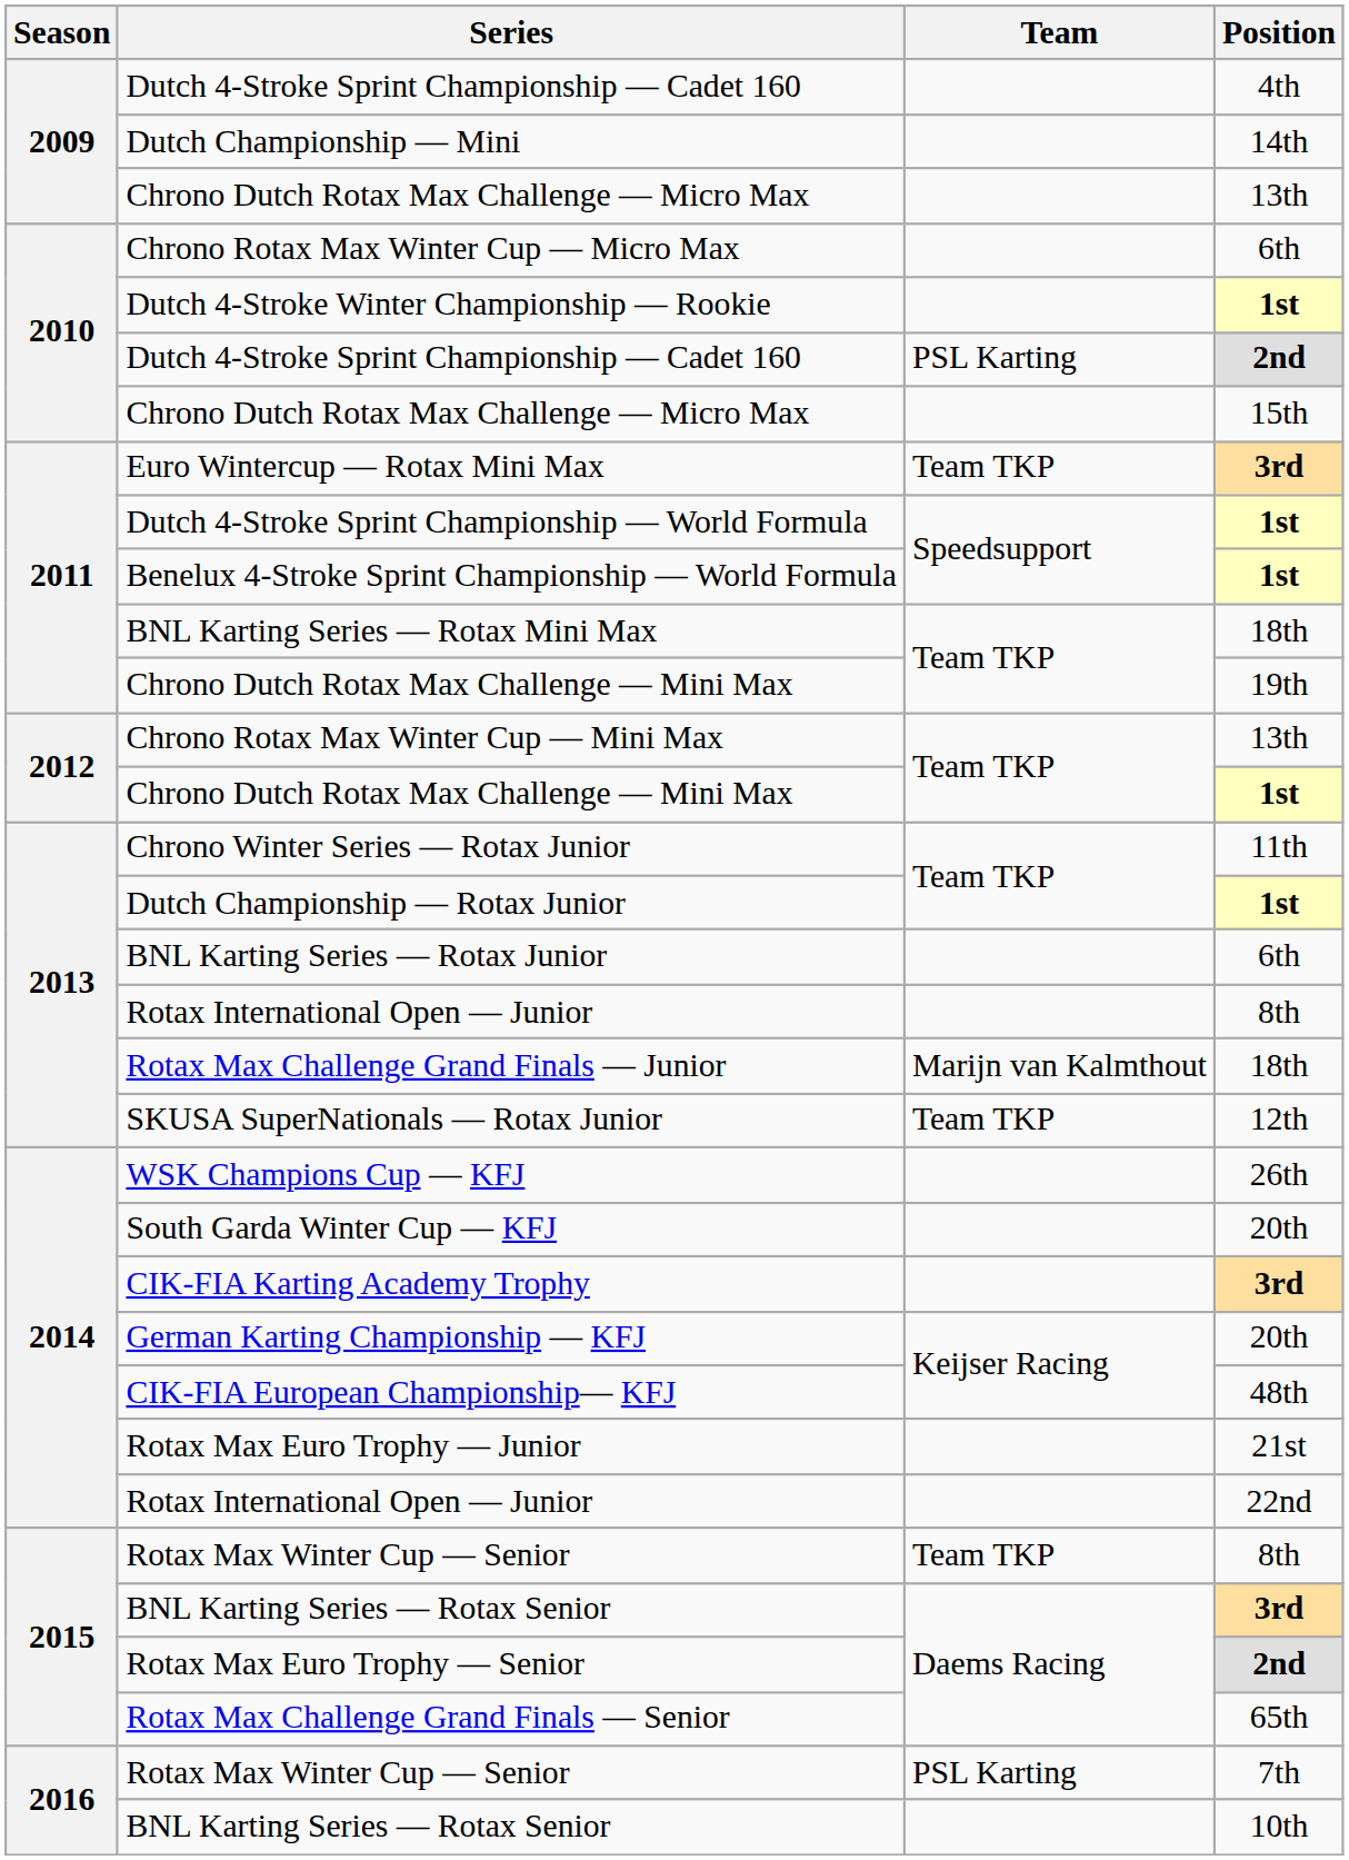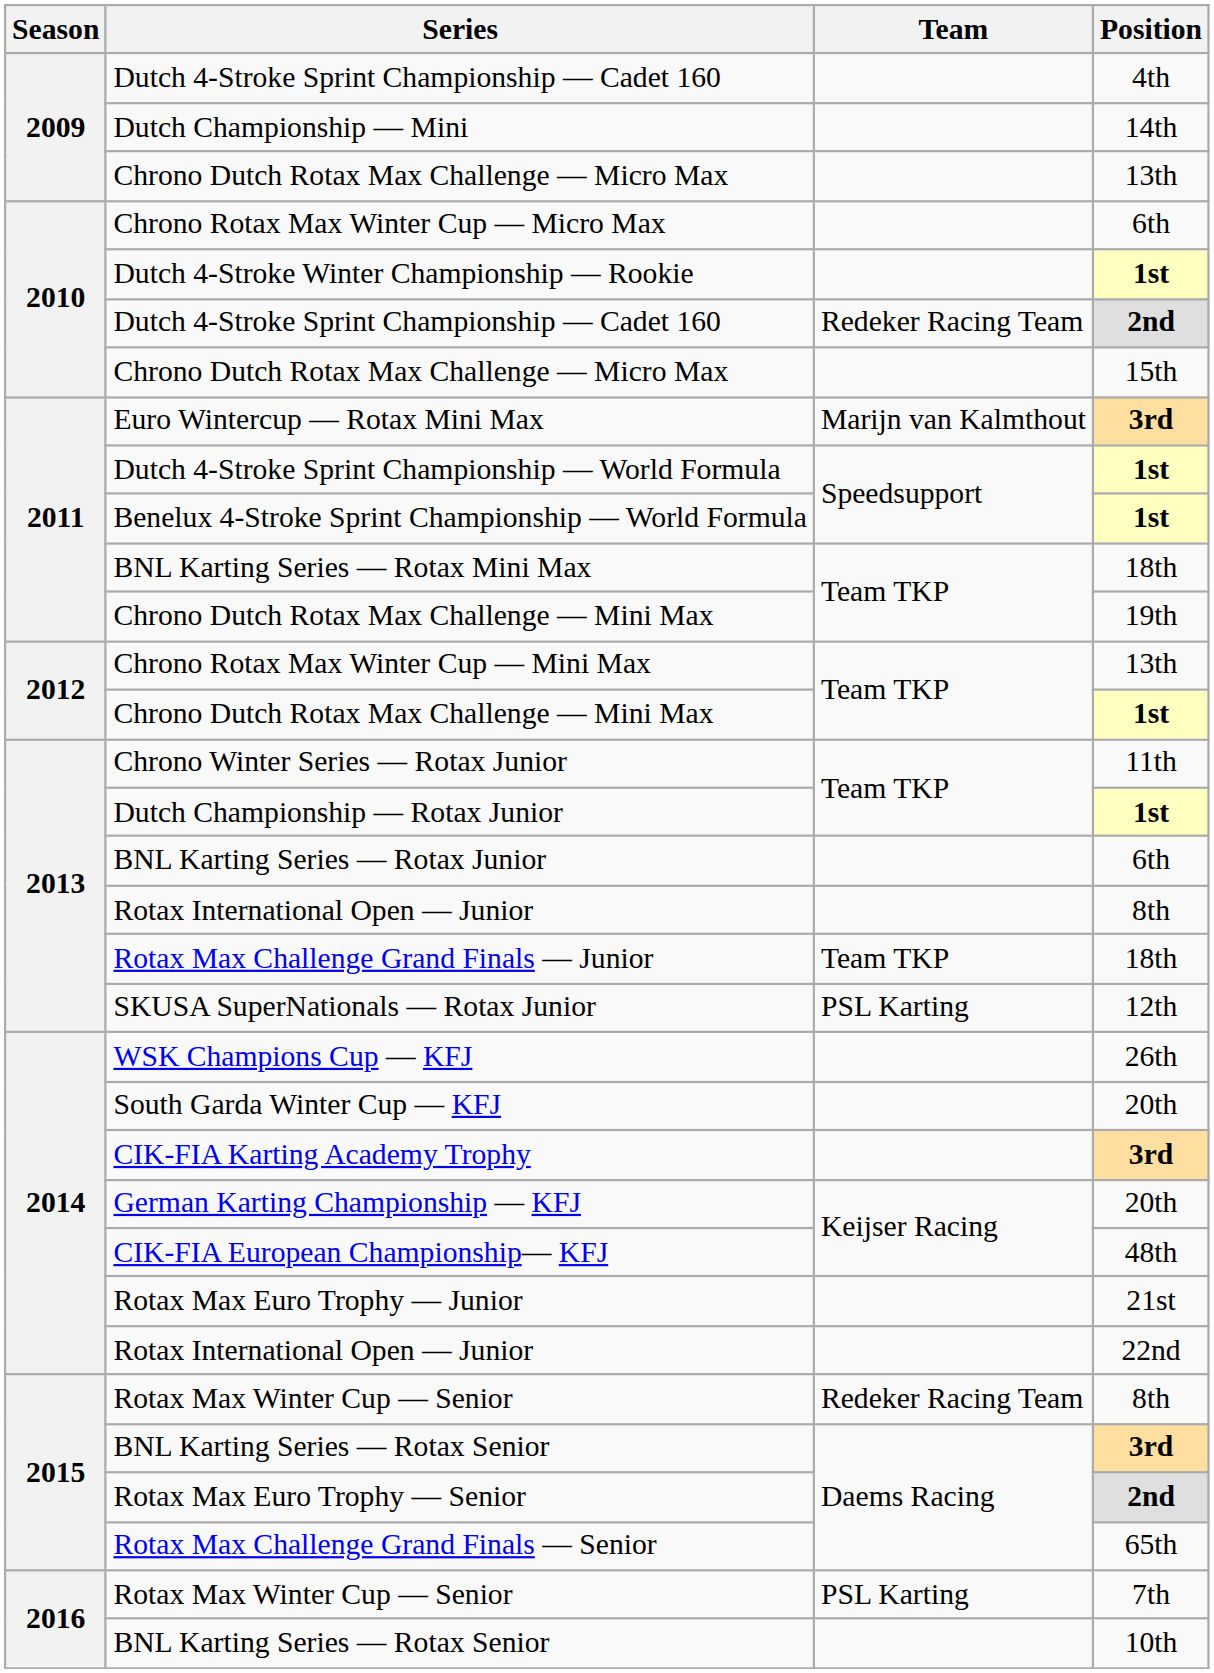 <table class="wikitable" style="font-size: 85%; text-align:center">
 <tr>
 <th>Season</th>
 <th>Series</th>
 <th>Team</th>
 <th>Position</th>
 </tr>
 <tr>
 <th rowspan="3">2009</th>
 <td align="left">Dutch 4-Stroke Sprint Championship — Cadet 160</td>
 <td align="left"></td>
 <td>4th</td>
 </tr>
 <tr>
 <td align="left">Dutch Championship — Mini</td>
 <td align="left"></td>
 <td>14th</td>
 </tr>
 <tr>
 <td align="left">Chrono Dutch Rotax Max Challenge — Micro Max</td>
 <td align="left"></td>
 <td>13th</td>
 </tr>
 <tr>
 <th rowspan="4">2010</th>
 <td align="left">Chrono Rotax Max Winter Cup — Micro Max</td>
 <td align="left"></td>
 <td>6th</td>
 </tr>
 <tr>
 <td align="left">Dutch 4-Stroke Winter Championship — Rookie</td>
 <td align="left"></td>
 <td style="background:#FFFFBF;"><strong>1st</strong></td>
 </tr>
 <tr>
 <td align="left">Dutch 4-Stroke Sprint Championship — Cadet 160</td>
-<td align="left">PSL Karting</td>
+<td align="left">Redeker Racing Team</td>
 <td style="background:#DFDFDF;"><strong>2nd</strong></td>
 </tr>
 <tr>
 <td align="left">Chrono Dutch Rotax Max Challenge — Micro Max</td>
 <td align="left"></td>
 <td>15th</td>
 </tr>
 <tr>
 <th rowspan="5">2011</th>
 <td align="left">Euro Wintercup — Rotax Mini Max</td>
-<td align="left">Team TKP</td>
+<td align="left">Marijn van Kalmthout</td>
 <td style="background:#FFDF9F;"><strong>3rd</strong></td>
 </tr>
 <tr>
 <td align="left">Dutch 4-Stroke Sprint Championship — World Formula</td>
 <td rowspan="2" align="left">Speedsupport</td>
 <td style="background:#FFFFBF;"><strong>1st</strong></td>
 </tr>
 <tr>
 <td align="left">Benelux 4-Stroke Sprint Championship — World Formula</td>
 <td style="background:#FFFFBF;"><strong>1st</strong></td>
 </tr>
 <tr>
 <td align="left">BNL Karting Series — Rotax Mini Max</td>
 <td rowspan="2" align="left">Team TKP</td>
 <td>18th</td>
 </tr>
 <tr>
 <td align="left">Chrono Dutch Rotax Max Challenge — Mini Max</td>
 <td>19th</td>
 </tr>
 <tr>
 <th rowspan="2">2012</th>
 <td align="left">Chrono Rotax Max Winter Cup — Mini Max</td>
 <td rowspan="2" align="left">Team TKP</td>
 <td>13th</td>
 </tr>
 <tr>
 <td align="left">Chrono Dutch Rotax Max Challenge — Mini Max</td>
 <td style="background:#FFFFBF;"><strong>1st</strong></td>
 </tr>
 <tr>
 <th rowspan="6">2013</th>
 <td align="left">Chrono Winter Series — Rotax Junior</td>
 <td rowspan="2" align="left">Team TKP</td>
 <td>11th</td>
 </tr>
 <tr>
 <td align="left">Dutch Championship — Rotax Junior</td>
 <td style="background:#FFFFBF;"><strong>1st</strong></td>
 </tr>
 <tr>
 <td align="left">BNL Karting Series — Rotax Junior</td>
 <td align="left"></td>
 <td>6th</td>
 </tr>
 <tr>
 <td align="left">Rotax International Open — Junior</td>
 <td align="left"></td>
 <td>8th</td>
 </tr>
 <tr>
 <td align="left"><a href='#'>Rotax Max Challenge Grand Finals</a> — Junior</td>
-<td align="left">Marijn van Kalmthout</td>
+<td align="left">Team TKP</td>
 <td>18th</td>
 </tr>
 <tr>
 <td align="left">SKUSA SuperNationals — Rotax Junior</td>
-<td align="left">Team TKP</td>
+<td align="left">PSL Karting</td>
 <td>12th</td>
 </tr>
 <tr>
 <th rowspan="7">2014</th>
 <td align="left"><a href='#'>WSK Champions Cup</a> — <a href='#'>KFJ</a></td>
 <td align="left"></td>
 <td>26th</td>
 </tr>
 <tr>
 <td align="left">South Garda Winter Cup — <a href='#'>KFJ</a></td>
 <td align="left"></td>
 <td>20th</td>
 </tr>
 <tr>
 <td align="left"><a href='#'>CIK-FIA Karting Academy Trophy</a></td>
 <td align="left"></td>
 <td style="background:#FFDF9F;"><strong>3rd</strong></td>
 </tr>
 <tr>
 <td align="left"><a href='#'>German Karting Championship</a> — <a href='#'>KFJ</a></td>
 <td rowspan="2" align="left">Keijser Racing</td>
 <td>20th</td>
 </tr>
 <tr>
 <td align="left"><a href='#'>CIK-FIA European Championship</a>— <a href='#'>KFJ</a></td>
 <td>48th</td>
 </tr>
 <tr>
 <td align="left">Rotax Max Euro Trophy — Junior</td>
 <td align="left"></td>
 <td>21st</td>
 </tr>
 <tr>
 <td align="left">Rotax International Open — Junior</td>
 <td align="left"></td>
 <td>22nd</td>
 </tr>
 <tr>
 <th rowspan="4">2015</th>
 <td align="left">Rotax Max Winter Cup — Senior</td>
-<td align="left">Team TKP</td>
+<td align="left">Redeker Racing Team</td>
 <td>8th</td>
 </tr>
 <tr>
 <td align="left">BNL Karting Series — Rotax Senior</td>
 <td rowspan="3" align="left">Daems Racing</td>
 <td style="background:#FFDF9F;"><strong>3rd</strong></td>
 </tr>
 <tr>
 <td align="left">Rotax Max Euro Trophy — Senior</td>
 <td style="background:#DFDFDF;"><strong>2nd</strong></td>
 </tr>
 <tr>
 <td align="left"><a href='#'>Rotax Max Challenge Grand Finals</a> — Senior</td>
 <td>65th</td>
 </tr>
 <tr>
 <th rowspan="2">2016</th>
 <td align="left">Rotax Max Winter Cup — Senior</td>
 <td align="left">PSL Karting</td>
 <td>7th</td>
 </tr>
 <tr>
 <td align="left">BNL Karting Series — Rotax Senior</td>
 <td align="left"></td>
 <td>10th</td>
 </tr>
 </table>
